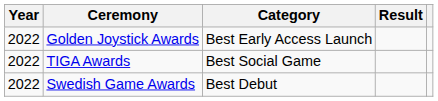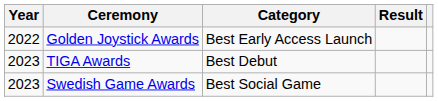 <table class="wikitable sortable">
 <tr>
 <th>Year</th>
 <th>Ceremony</th>
 <th>Category</th>
 <th>Result</th>
 <th class="unsortable"></th>
 </tr>
 <tr>
 <td>2022</td>
 <td><a href='#'>Golden Joystick Awards</a></td>
 <td>Best Early Access Launch</td>
 <td></td>
 <td></td>
 </tr>
 <tr>
-<td>2022</td>
+<td>2023</td>
 <td><a href='#'>TIGA Awards</a></td>
+<td>Best Debut</td>
+<td></td>
+<td></td>
+</tr>
+<tr>
+<td>2023</td>
+<td><a href='#'>Swedish Game Awards</a></td>
 <td>Best Social Game</td>
 <td></td>
 <td></td>
 </tr>
-<tr>
-<td>2022</td>
-<td><a href='#'>Swedish Game Awards</a></td>
-<td>Best Debut</td>
-<td></td>
-<td></td>
-</tr>
 </table>
